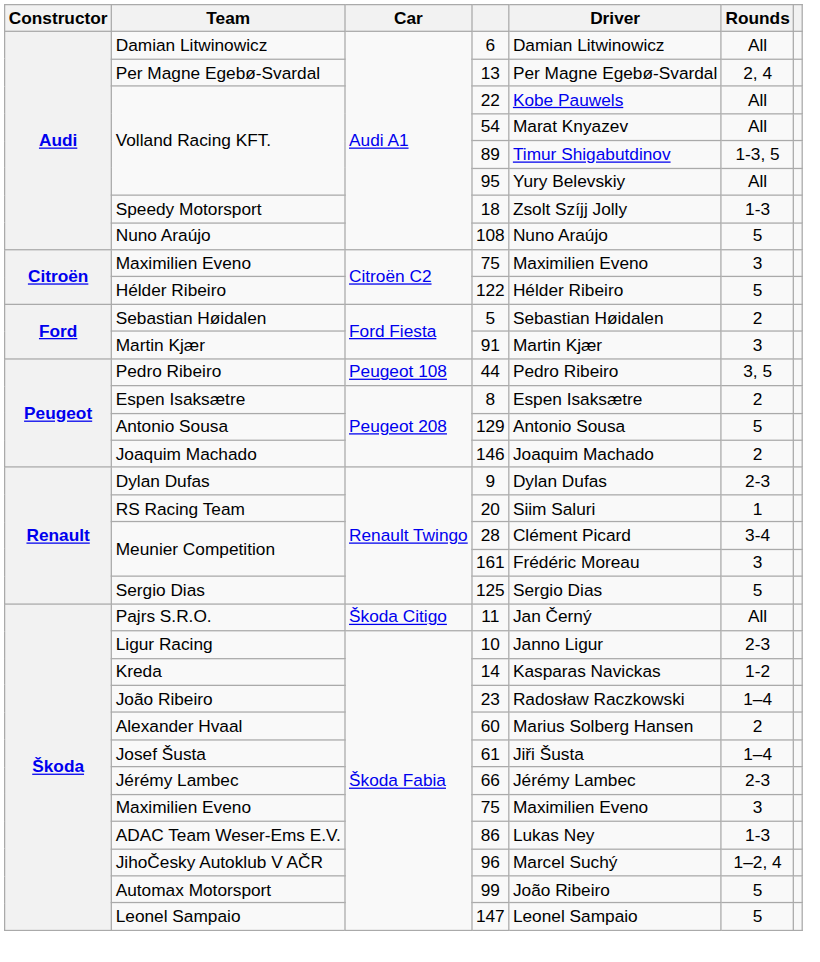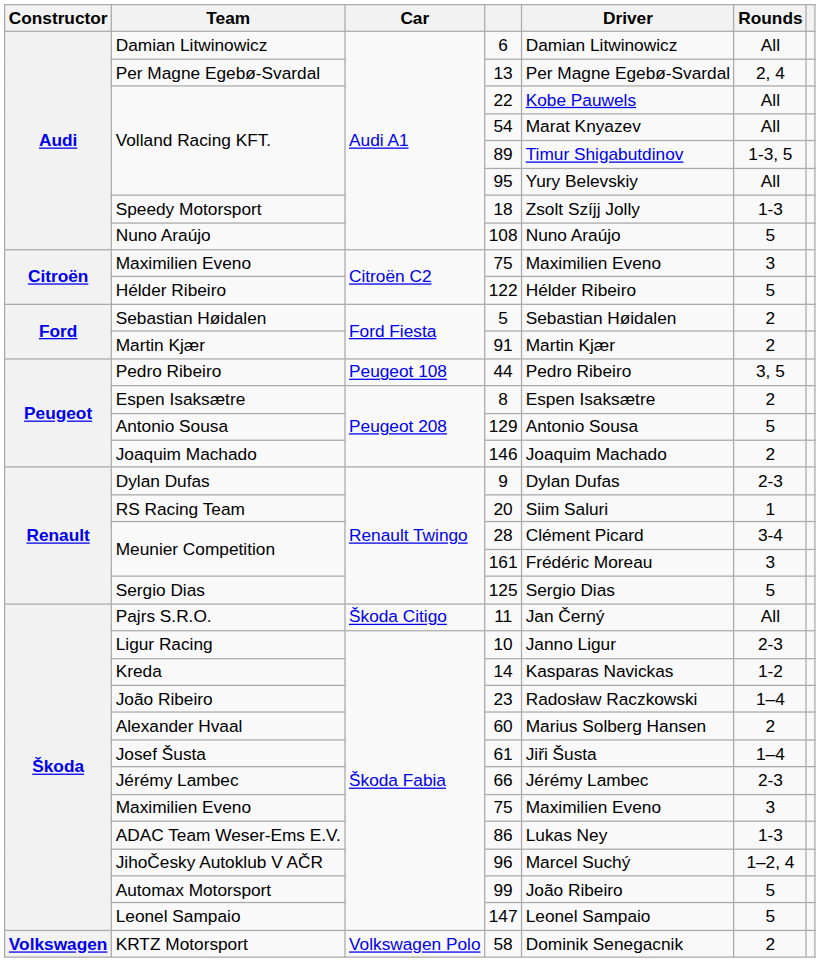 <table class="wikitable" style="font-size: 85%">
 <tr>
 <th>Constructor</th>
 <th>Team</th>
 <th>Car</th>
 <th></th>
 <th>Driver</th>
 <th>Rounds</th>
 <th></th>
 </tr>
 <tr>
 <th rowspan="8"><a href='#'>Audi</a></th>
 <td> Damian Litwinowicz</td>
 <td rowspan="8"><a href='#'>Audi A1</a></td>
 <td align="center">6</td>
 <td> Damian Litwinowicz</td>
 <td align="center">All</td>
 <td align="center"></td>
 </tr>
 <tr>
 <td> Per Magne Egebø-Svardal</td>
 <td align=center>13</td>
 <td> Per Magne Egebø-Svardal</td>
 <td align=center>2, 4</td>
 <td align=center></td>
 </tr>
 <tr>
 <td rowspan="4"> Volland Racing KFT.</td>
 <td align="center">22</td>
 <td> <a href='#'>Kobe Pauwels</a></td>
 <td align="center">All</td>
 <td align="center"></td>
 </tr>
 <tr>
 <td align="center">54</td>
 <td> Marat Knyazev</td>
 <td align="center">All</td>
 <td align="center"></td>
 </tr>
 <tr>
 <td align="center">89</td>
 <td> <a href='#'>Timur Shigabutdinov</a></td>
 <td align="center">1-3, 5</td>
 <td align="center"></td>
 </tr>
 <tr>
 <td align="center">95</td>
 <td> Yury Belevskiy</td>
 <td align="center">All</td>
 <td align="center"></td>
 </tr>
 <tr>
 <td> Speedy Motorsport</td>
 <td align="center">18</td>
 <td> Zsolt Szíjj Jolly</td>
 <td align="center">1-3</td>
 <td align="center"></td>
 </tr>
 <tr>
 <td> Nuno Araújo</td>
 <td align=center>108</td>
 <td> Nuno Araújo</td>
 <td align=center>5</td>
 <td align=center></td>
 </tr>
 <tr>
 <th rowspan=2><a href='#'>Citroën</a></th>
 <td> Maximilien Eveno</td>
 <td rowspan=2><a href='#'>Citroën C2</a></td>
 <td align="center">75</td>
 <td> Maximilien Eveno</td>
 <td align="center">3</td>
 <td align="center"></td>
 </tr>
 <tr>
 <td> Hélder Ribeiro</td>
 <td align=center>122</td>
 <td> Hélder Ribeiro</td>
 <td align=center>5</td>
 <td align=left></td>
 </tr>
 <tr>
 <th rowspan="2"><a href='#'>Ford</a></th>
 <td> Sebastian Høidalen</td>
 <td rowspan="2"><a href='#'>Ford Fiesta</a></td>
 <td align="center">5</td>
 <td> Sebastian Høidalen</td>
 <td align="center">2</td>
 <td align="center"></td>
 </tr>
 <tr>
 <td> Martin Kjær</td>
 <td align=center>91</td>
 <td> Martin Kjær</td>
-<td align=center>3</td>
+<td align=center>2</td>
 <td align=center></td>
 </tr>
 <tr>
 <th rowspan="4"><a href='#'>Peugeot</a></th>
 <td> Pedro Ribeiro</td>
 <td><a href='#'>Peugeot 108</a></td>
 <td align=center>44</td>
 <td> Pedro Ribeiro</td>
 <td align=center>3, 5</td>
 <td align=center></td>
 </tr>
 <tr>
 <td> Espen Isaksætre</td>
 <td rowspan=3><a href='#'>Peugeot 208</a></td>
 <td align="center">8</td>
 <td> Espen Isaksætre</td>
 <td align="center">2</td>
 <td align="center"></td>
 </tr>
 <tr>
 <td> Antonio Sousa</td>
 <td align=center>129</td>
 <td> Antonio Sousa</td>
 <td align=center>5</td>
 <td align=center></td>
 </tr>
 <tr>
 <td> Joaquim Machado</td>
 <td align=center>146</td>
 <td> Joaquim Machado</td>
 <td align=center>2</td>
 <td align=center></td>
 </tr>
 <tr>
 <th rowspan="5"><a href='#'>Renault</a></th>
 <td> Dylan Dufas</td>
 <td rowspan="5"><a href='#'>Renault Twingo</a></td>
 <td align="center">9</td>
 <td> Dylan Dufas</td>
 <td align="center">2-3</td>
 <td align="center"></td>
 </tr>
 <tr>
 <td> RS Racing Team</td>
 <td align="center">20</td>
 <td> Siim Saluri</td>
 <td align="center">1</td>
 <td align="center"></td>
 </tr>
 <tr>
 <td rowspan="2"> Meunier Competition</td>
 <td align=center>28</td>
 <td> Clément Picard</td>
 <td align=center>3-4</td>
 <td align=center></td>
 </tr>
 <tr>
 <td align=center>161</td>
 <td> Frédéric Moreau</td>
 <td align=center>3</td>
 <td align=center></td>
 </tr>
 <tr>
 <td> Sergio Dias</td>
 <td align=center>125</td>
 <td> Sergio Dias</td>
 <td align=center>5</td>
 <td align=center></td>
 </tr>
 <tr>
 <th rowspan="12"><a href='#'>Škoda</a></th>
 <td> Pajrs S.R.O.</td>
 <td><a href='#'>Škoda Citigo</a></td>
 <td align="center">11</td>
 <td> Jan Černý</td>
 <td align="center">All</td>
 <td align="center"></td>
 </tr>
 <tr>
 <td> Ligur Racing</td>
 <td rowspan="11"><a href='#'>Škoda Fabia</a></td>
 <td align="center">10</td>
 <td> Janno Ligur</td>
 <td align="center">2-3</td>
 <td align="center"></td>
 </tr>
 <tr>
 <td> Kreda</td>
 <td align="center">14</td>
 <td> Kasparas Navickas</td>
 <td align="center">1-2</td>
 <td align="center"></td>
 </tr>
 <tr>
 <td> João Ribeiro</td>
 <td align="center">23</td>
 <td> Radosław Raczkowski</td>
 <td align="center">1–4</td>
 <td align="center"></td>
 </tr>
 <tr>
 <td> Alexander Hvaal</td>
 <td align=center>60</td>
 <td> Marius Solberg Hansen</td>
 <td align=center>2</td>
 <td align=center></td>
 </tr>
 <tr>
 <td> Josef Šusta</td>
 <td align="center">61</td>
 <td> Jiři Šusta</td>
 <td align="center">1–4</td>
 <td align="center"></td>
 </tr>
 <tr>
 <td> Jérémy Lambec</td>
 <td align=center>66</td>
 <td> Jérémy Lambec</td>
 <td align=center>2-3</td>
 <td align=center></td>
 </tr>
 <tr>
 <td> Maximilien Eveno</td>
 <td align=center>75</td>
 <td> Maximilien Eveno</td>
 <td align=center>3</td>
 <td align=center></td>
 </tr>
 <tr>
 <td> ADAC Team Weser-Ems E.V.</td>
 <td align="center">86</td>
 <td> Lukas Ney</td>
 <td align="center">1-3</td>
 <td align="center"></td>
 </tr>
 <tr>
 <td> JihoČesky Autoklub V AČR</td>
 <td align="center">96</td>
 <td> Marcel Suchý</td>
 <td align="center">1–2, 4</td>
 <td align="center"></td>
 </tr>
 <tr>
 <td> Automax Motorsport</td>
 <td align=center>99</td>
 <td> João Ribeiro</td>
 <td align=center>5</td>
 <td align=center></td>
 </tr>
 <tr>
 <td> Leonel Sampaio</td>
 <td align=center>147</td>
 <td> Leonel Sampaio</td>
 <td align=center>5</td>
 <td align=center></td>
 </tr>
+<tr>
+<th><a href='#'>Volkswagen</a></th>
+<td> KRTZ Motorsport</td>
+<td><a href='#'>Volkswagen Polo</a></td>
+<td align=center>58</td>
+<td> Dominik Senegacnik</td>
+<td align=center>2</td>
+<td align=center></td>
+</tr>
 </table>
